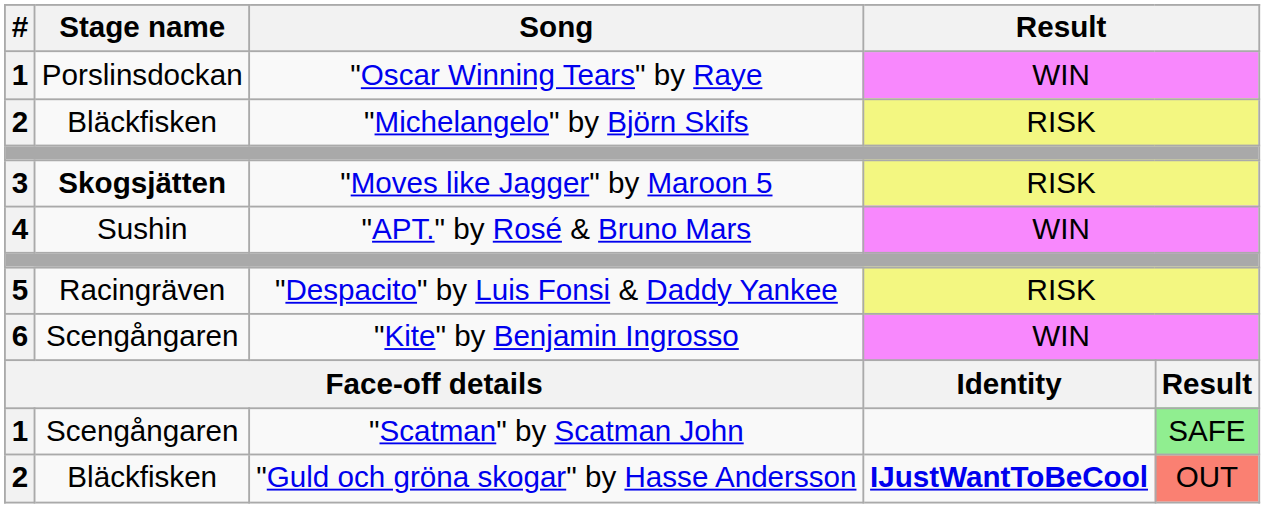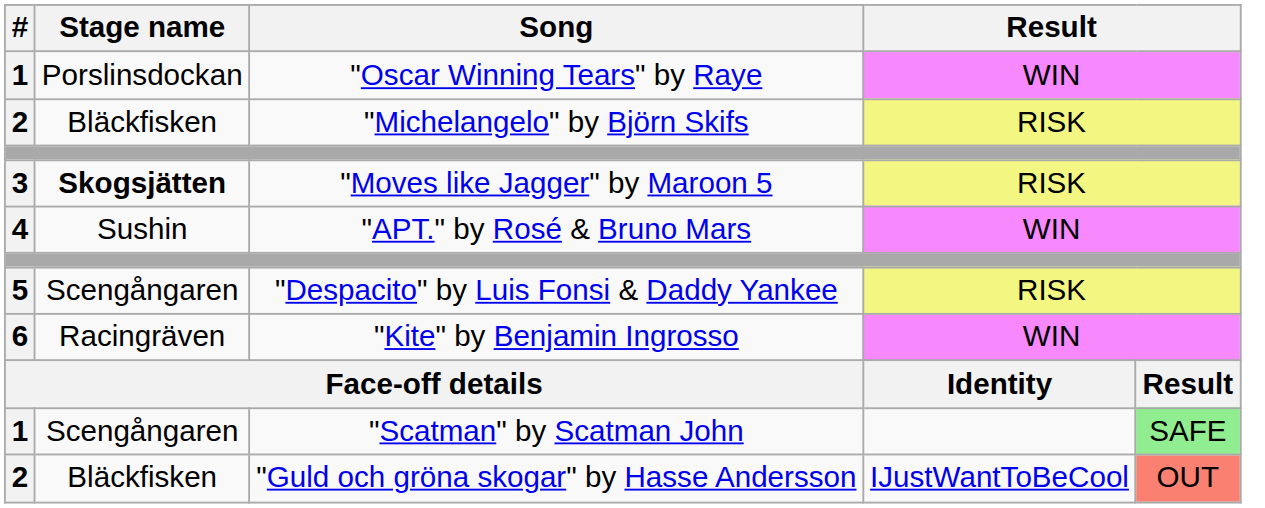 <table class="wikitable plainrowheaders" style="text-align: center;">
 <tr>
 <th>#</th>
 <th>Stage name</th>
 <th>Song</th>
 <th colspan=2>Result</th>
 </tr>
 <tr>
 <th>1</th>
 <td>Porslinsdockan</td>
 <td>"<a href='#'>Oscar Winning Tears</a>" by <a href='#'>Raye</a></td>
 <td colspan=2 bgcolor="#F888FD">WIN</td>
 </tr>
 <tr>
 <th>2</th>
 <td>Bläckfisken</td>
 <td>"<a href='#'>Michelangelo</a>" by <a href='#'>Björn Skifs</a></td>
 <td colspan=2 bgcolor="#F3F781">RISK</td>
 </tr>
 <tr>
 <td colspan="5" style="background:darkgray"></td>
 </tr>
 <tr>
 <th>3</th>
 <td><strong>Skogsjätten</strong></td>
 <td>"<a href='#'>Moves like Jagger</a>" by <a href='#'>Maroon 5</a></td>
 <td colspan=2 bgcolor="#F3F781">RISK</td>
 </tr>
 <tr>
 <th>4</th>
 <td>Sushin</td>
 <td>"<a href='#'>APT.</a>" by <a href='#'>Rosé</a> & <a href='#'>Bruno Mars</a></td>
 <td colspan=2 bgcolor="#F888FD">WIN</td>
 </tr>
 <tr>
 <td colspan="5" style="background:darkgray"></td>
 </tr>
 <tr>
 <th>5</th>
-<td>Racingräven</td>
+<td>Scengångaren</td>
 <td>"<a href='#'>Despacito</a>" by <a href='#'>Luis Fonsi</a> & <a href='#'>Daddy Yankee</a></td>
 <td colspan=2 bgcolor="#F3F781">RISK</td>
 </tr>
 <tr>
 <th>6</th>
-<td>Scengångaren</td>
+<td>Racingräven</td>
 <td>"<a href='#'>Kite</a>" by <a href='#'>Benjamin Ingrosso</a></td>
 <td colspan=2 bgcolor="#F888FD">WIN</td>
 </tr>
 <tr>
 <th colspan="3">Face-off details</th>
 <th>Identity</th>
 <th>Result</th>
 </tr>
 <tr>
 <th>1</th>
 <td>Scengångaren</td>
 <td>"<a href='#'>Scatman</a>" by <a href='#'>Scatman John</a></td>
 <td></td>
 <td bgcolor=lightgreen>SAFE</td>
 </tr>
 <tr>
 <th>2</th>
 <td>Bläckfisken</td>
 <td>"<a href='#'>Guld och gröna skogar</a>" by <a href='#'>Hasse Andersson</a></td>
-<td><strong><a href='#'>IJustWantToBeCool</a></strong></td>
+<td><a href='#'>IJustWantToBeCool</a></td>
 <td bgcolor=salmon>OUT</td>
 </tr>
 </table>
